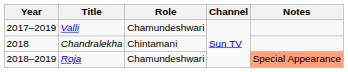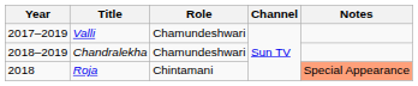 <table class="wikitable">
 <tr>
 <th>Year</th>
 <th>Title</th>
 <th>Role</th>
 <th>Channel</th>
 <th>Notes</th>
 </tr>
 <tr>
 <td>2017–2019</td>
 <td><em><a href='#'>Valli</a></em></td>
 <td>Chamundeshwari</td>
 <td rowspan=3><a href='#'>Sun TV</a></td>
 <td></td>
 </tr>
 <tr>
-<td>2018</td>
+<td>2018–2019</td>
 <td><em>Chandralekha</em></td>
-<td>Chintamani</td>
+<td>Chamundeshwari</td>
 <td></td>
 </tr>
 <tr>
-<td>2018–2019</td>
+<td>2018</td>
 <td><em><a href='#'>Roja</a></em></td>
-<td>Chamundeshwari</td>
+<td>Chintamani</td>
 <td style="background: lightsalmon;">Special Appearance</td>
 </tr>
 </table>
